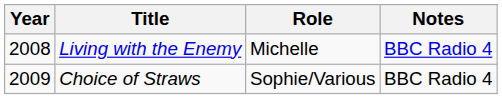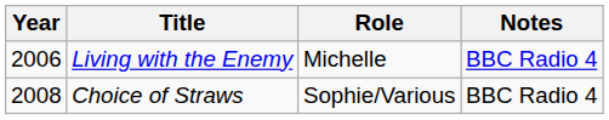 <table class="wikitable">
 <tr>
 <th>Year</th>
 <th>Title</th>
 <th>Role</th>
 <th>Notes</th>
 </tr>
 <tr>
-<td>2008</td>
+<td>2006</td>
 <td><em><a href='#'>Living with the Enemy</a></em></td>
 <td>Michelle</td>
 <td><a href='#'>BBC Radio 4</a></td>
 </tr>
 <tr>
-<td>2009</td>
+<td>2008</td>
 <td><em>Choice of Straws</em></td>
 <td>Sophie/Various</td>
 <td>BBC Radio 4</td>
 </tr>
 </table>
